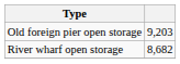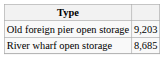 <table class="wikitable">
 <tr>
 <th>Type</th>
 <th></th>
 </tr>
 <tr>
 <td>Old foreign pier open storage</td>
 <td>9,203</td>
 </tr>
 <tr>
 <td>River wharf open storage</td>
-<td>8,682</td>
+<td>8,685</td>
 </tr>
 <tr>
 </tr>
 </table>
